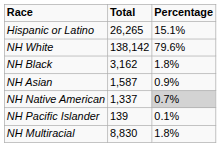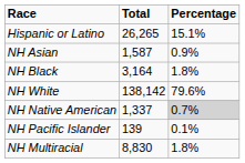 <table class="wikitable">
 <tr>
 <td><strong>Race</strong></td>
 <td><strong>Total</strong></td>
 <td><strong>Percentage</strong></td>
 </tr>
 <tr>
 <td><em>Hispanic or Latino</em></td>
 <td>26,265</td>
 <td>15.1%</td>
 </tr>
 <tr>
+<td><em>NH Asian</em></td>
+<td>1,587</td>
+<td>0.9%</td>
+</tr>
+<tr>
+<td><em>NH Black</em></td>
+<td>3,164</td>
+<td>1.8%</td>
+</tr>
+<tr>
 <td><em>NH White</em></td>
 <td>138,142</td>
 <td>79.6%</td>
-</tr>
-<tr>
-<td><em>NH Black</em></td>
-<td>3,162</td>
-<td>1.8%</td>
-</tr>
-<tr>
-<td><em>NH Asian</em></td>
-<td>1,587</td>
-<td>0.9%</td>
 </tr>
 <tr>
 <td><em>NH Native American</em></td>
 <td>1,337</td>
 <td style="background: lightgrey;">0.7%</td>
 </tr>
 <tr>
 <td><em>NH Pacific Islander</em></td>
 <td>139</td>
 <td>0.1%</td>
 </tr>
 <tr>
 <td><em>NH Multiracial</em></td>
 <td>8,830</td>
 <td>1.8%</td>
 </tr>
 </table>
